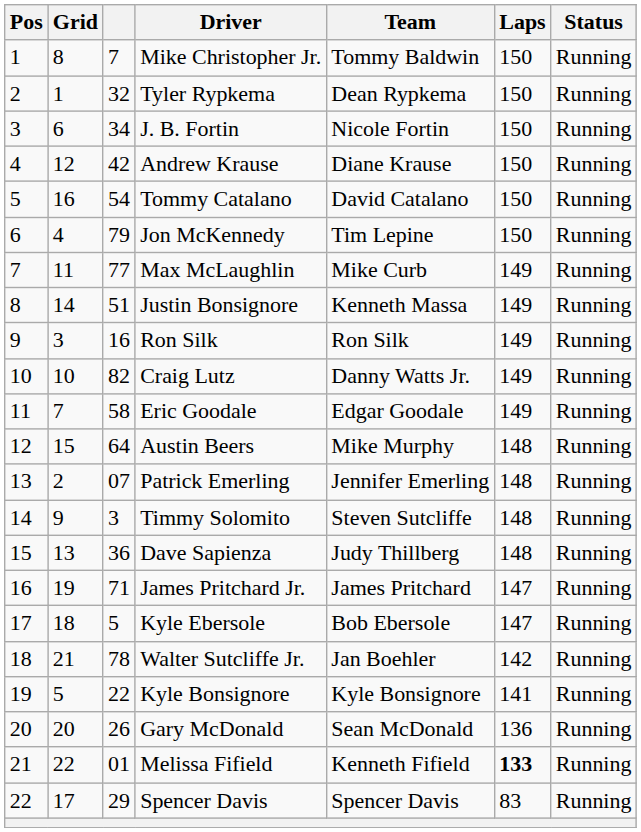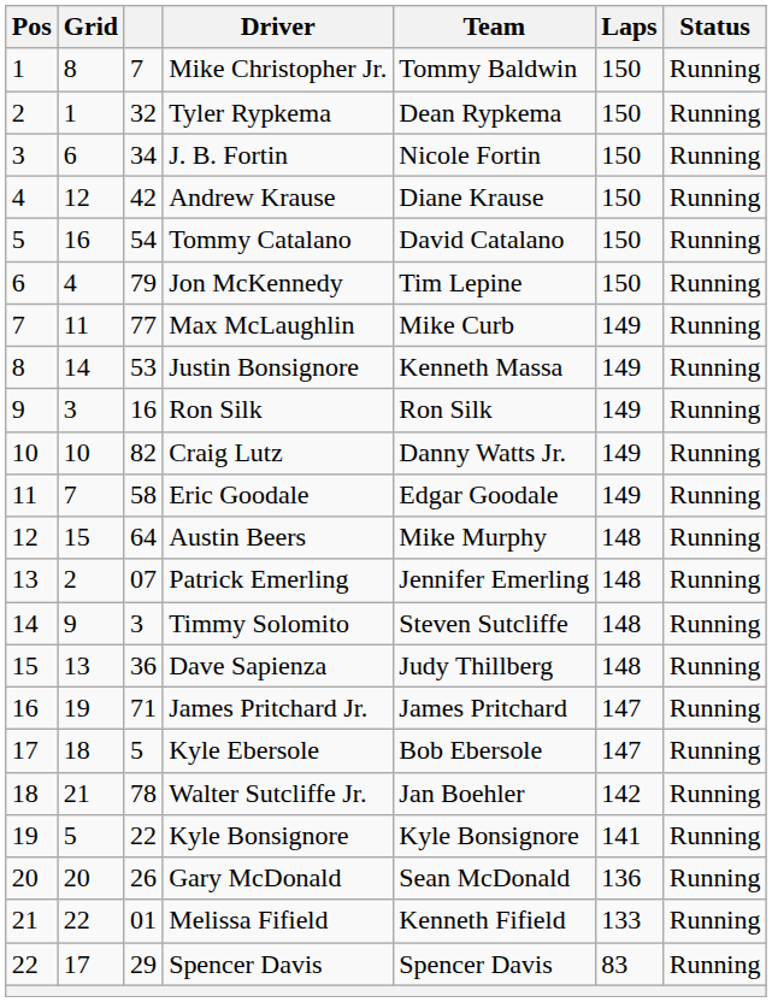 <table class="wikitable" style="font-size:98%">
 <tr>
 <th>Pos</th>
 <th>Grid</th>
 <th></th>
 <th>Driver</th>
 <th>Team</th>
 <th>Laps</th>
 <th>Status</th>
 </tr>
 <tr>
 <td>1</td>
 <td>8</td>
 <td>7</td>
 <td>Mike Christopher Jr.</td>
 <td>Tommy Baldwin</td>
 <td>150</td>
 <td>Running</td>
 </tr>
 <tr>
 <td>2</td>
 <td>1</td>
 <td>32</td>
 <td>Tyler Rypkema</td>
 <td>Dean Rypkema</td>
 <td>150</td>
 <td>Running</td>
 </tr>
 <tr>
 <td>3</td>
 <td>6</td>
 <td>34</td>
 <td>J. B. Fortin</td>
 <td>Nicole Fortin</td>
 <td>150</td>
 <td>Running</td>
 </tr>
 <tr>
 <td>4</td>
 <td>12</td>
 <td>42</td>
 <td>Andrew Krause</td>
 <td>Diane Krause</td>
 <td>150</td>
 <td>Running</td>
 </tr>
 <tr>
 <td>5</td>
 <td>16</td>
 <td>54</td>
 <td>Tommy Catalano</td>
 <td>David Catalano</td>
 <td>150</td>
 <td>Running</td>
 </tr>
 <tr>
 <td>6</td>
 <td>4</td>
 <td>79</td>
 <td>Jon McKennedy</td>
 <td>Tim Lepine</td>
 <td>150</td>
 <td>Running</td>
 </tr>
 <tr>
 <td>7</td>
 <td>11</td>
 <td>77</td>
 <td>Max McLaughlin</td>
 <td>Mike Curb</td>
 <td>149</td>
 <td>Running</td>
 </tr>
 <tr>
 <td>8</td>
 <td>14</td>
-<td>51</td>
+<td>53</td>
 <td>Justin Bonsignore</td>
 <td>Kenneth Massa</td>
 <td>149</td>
 <td>Running</td>
 </tr>
 <tr>
 <td>9</td>
 <td>3</td>
 <td>16</td>
 <td>Ron Silk</td>
 <td>Ron Silk</td>
 <td>149</td>
 <td>Running</td>
 </tr>
 <tr>
 <td>10</td>
 <td>10</td>
 <td>82</td>
 <td>Craig Lutz</td>
 <td>Danny Watts Jr.</td>
 <td>149</td>
 <td>Running</td>
 </tr>
 <tr>
 <td>11</td>
 <td>7</td>
 <td>58</td>
 <td>Eric Goodale</td>
 <td>Edgar Goodale</td>
 <td>149</td>
 <td>Running</td>
 </tr>
 <tr>
 <td>12</td>
 <td>15</td>
 <td>64</td>
 <td>Austin Beers</td>
 <td>Mike Murphy</td>
 <td>148</td>
 <td>Running</td>
 </tr>
 <tr>
 <td>13</td>
 <td>2</td>
 <td>07</td>
 <td>Patrick Emerling</td>
 <td>Jennifer Emerling</td>
 <td>148</td>
 <td>Running</td>
 </tr>
 <tr>
 <td>14</td>
 <td>9</td>
 <td>3</td>
 <td>Timmy Solomito</td>
 <td>Steven Sutcliffe</td>
 <td>148</td>
 <td>Running</td>
 </tr>
 <tr>
 <td>15</td>
 <td>13</td>
 <td>36</td>
 <td>Dave Sapienza</td>
 <td>Judy Thillberg</td>
 <td>148</td>
 <td>Running</td>
 </tr>
 <tr>
 <td>16</td>
 <td>19</td>
 <td>71</td>
 <td>James Pritchard Jr.</td>
 <td>James Pritchard</td>
 <td>147</td>
 <td>Running</td>
 </tr>
 <tr>
 <td>17</td>
 <td>18</td>
 <td>5</td>
 <td>Kyle Ebersole</td>
 <td>Bob Ebersole</td>
 <td>147</td>
 <td>Running</td>
 </tr>
 <tr>
 <td>18</td>
 <td>21</td>
 <td>78</td>
 <td>Walter Sutcliffe Jr.</td>
 <td>Jan Boehler</td>
 <td>142</td>
 <td>Running</td>
 </tr>
 <tr>
 <td>19</td>
 <td>5</td>
 <td>22</td>
 <td>Kyle Bonsignore</td>
 <td>Kyle Bonsignore</td>
 <td>141</td>
 <td>Running</td>
 </tr>
 <tr>
 <td>20</td>
 <td>20</td>
 <td>26</td>
 <td>Gary McDonald</td>
 <td>Sean McDonald</td>
 <td>136</td>
 <td>Running</td>
 </tr>
 <tr>
 <td>21</td>
 <td>22</td>
 <td>01</td>
 <td>Melissa Fifield</td>
 <td>Kenneth Fifield</td>
-<td><strong>133</strong></td>
+<td>133</td>
 <td>Running</td>
 </tr>
 <tr>
 <td>22</td>
 <td>17</td>
 <td>29</td>
 <td>Spencer Davis</td>
 <td>Spencer Davis</td>
 <td>83</td>
 <td>Running</td>
 </tr>
 <tr>
 <th colspan="9"></th>
 </tr>
 <tr>
 </tr>
 </table>
